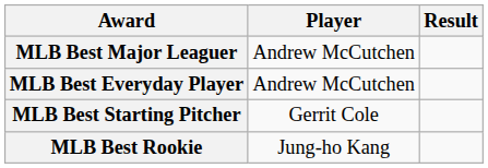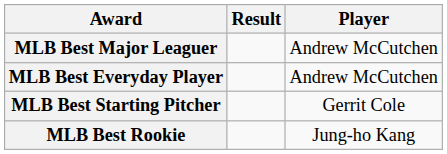 <table class="wikitable" style="text-align:center;">
 <tr>
 <th>Award</th>
+<th>Result</th>
 <th>Player</th>
-<th>Result</th>
 </tr>
 <tr>
 <th>MLB Best Major Leaguer</th>
+<td></td>
 <td>Andrew McCutchen</td>
-<td></td>
 </tr>
 <tr>
 <th>MLB Best Everyday Player</th>
+<td></td>
 <td>Andrew McCutchen</td>
-<td></td>
 </tr>
 <tr>
 <th>MLB Best Starting Pitcher</th>
+<td></td>
 <td>Gerrit Cole</td>
-<td></td>
 </tr>
 <tr>
 <th>MLB Best Rookie</th>
+<td></td>
 <td>Jung-ho Kang</td>
-<td></td>
 </tr>
 </table>
